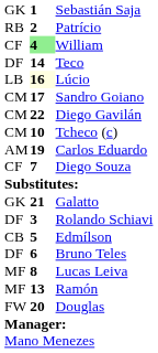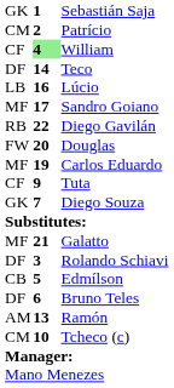 <table cellspacing="0" cellpadding="0" style="font-size:90%; margin:0.2em auto;">
 <tr>
 <th width="25"></th>
 <th width="25"></th>
 </tr>
 <tr>
 <td>GK</td>
 <td><strong>1</strong></td>
 <td> <a href='#'>Sebastián Saja</a></td>
 </tr>
 <tr>
-<td>RB</td>
+<td>CM</td>
 <td><strong>2</strong></td>
 <td> <a href='#'>Patrício</a></td>
 <td></td>
 </tr>
 <tr>
 <td>CF</td>
 <td style="background: lightgreen;"><strong>4</strong></td>
 <td> <a href='#'>William</a></td>
 </tr>
 <tr>
 <td>DF</td>
 <td><strong>14</strong></td>
 <td> <a href='#'>Teco</a></td>
 </tr>
 <tr>
 <td>LB</td>
-<td style="background: lightyellow;"><strong>16</strong></td>
+<td><strong>16</strong></td>
 <td> <a href='#'>Lúcio</a></td>
 </tr>
 <tr>
-<td>CM</td>
+<td>MF</td>
 <td><strong>17</strong></td>
 <td> <a href='#'>Sandro Goiano</a></td>
 <td></td>
 </tr>
 <tr>
-<td>CM</td>
+<td>RB</td>
 <td><strong>22</strong></td>
 <td> <a href='#'>Diego Gavilán</a></td>
 </tr>
 <tr>
-<td>CM</td>
-<td><strong>10</strong></td>
-<td> <a href='#'>Tcheco</a> (<a href='#'>c</a>)</td>
+<td>FW</td>
+<td><strong>20</strong></td>
+<td> <a href='#'>Douglas</a></td>
 <td></td>
 <td></td>
 </tr>
 <tr>
-<td>AM</td>
+<td>MF</td>
 <td><strong>19</strong></td>
 <td> <a href='#'>Carlos Eduardo</a></td>
 </tr>
 <tr>
 <td>CF</td>
+<td><strong>9</strong></td>
+<td> <a href='#'>Tuta</a></td>
+<td></td>
+<td></td>
+</tr>
+<tr>
+<td>GK</td>
 <td><strong>7</strong></td>
 <td> <a href='#'>Diego Souza</a></td>
 </tr>
 <tr>
 <td colspan=3><strong>Substitutes:</strong></td>
 </tr>
 <tr>
-<td>GK</td>
+<td>MF</td>
 <td><strong>21</strong></td>
 <td> <a href='#'>Galatto</a></td>
 </tr>
 <tr>
 <td>DF</td>
 <td><strong>3</strong></td>
 <td> <a href='#'>Rolando Schiavi</a></td>
 </tr>
 <tr>
 <td>CB</td>
 <td><strong>5</strong></td>
 <td> <a href='#'>Edmílson</a></td>
 </tr>
 <tr>
 <td>DF</td>
 <td><strong>6</strong></td>
 <td> <a href='#'>Bruno Teles</a></td>
 </tr>
 <tr>
-<td>MF</td>
-<td><strong>8</strong></td>
-<td> <a href='#'>Lucas Leiva</a></td>
-<td></td>
-<td></td>
-</tr>
-<tr>
-<td>MF</td>
+<td>AM</td>
 <td><strong>13</strong></td>
 <td> <a href='#'>Ramón</a></td>
 </tr>
 <tr>
-<td>FW</td>
-<td><strong>20</strong></td>
-<td> <a href='#'>Douglas</a></td>
+<td>CM</td>
+<td><strong>10</strong></td>
+<td> <a href='#'>Tcheco</a> (<a href='#'>c</a>)</td>
 <td></td>
 <td></td>
 </tr>
 <tr>
 <td colspan=3><strong>Manager:</strong></td>
 </tr>
 <tr>
 <td colspan=4> <a href='#'>Mano Menezes</a></td>
 </tr>
 </table>
